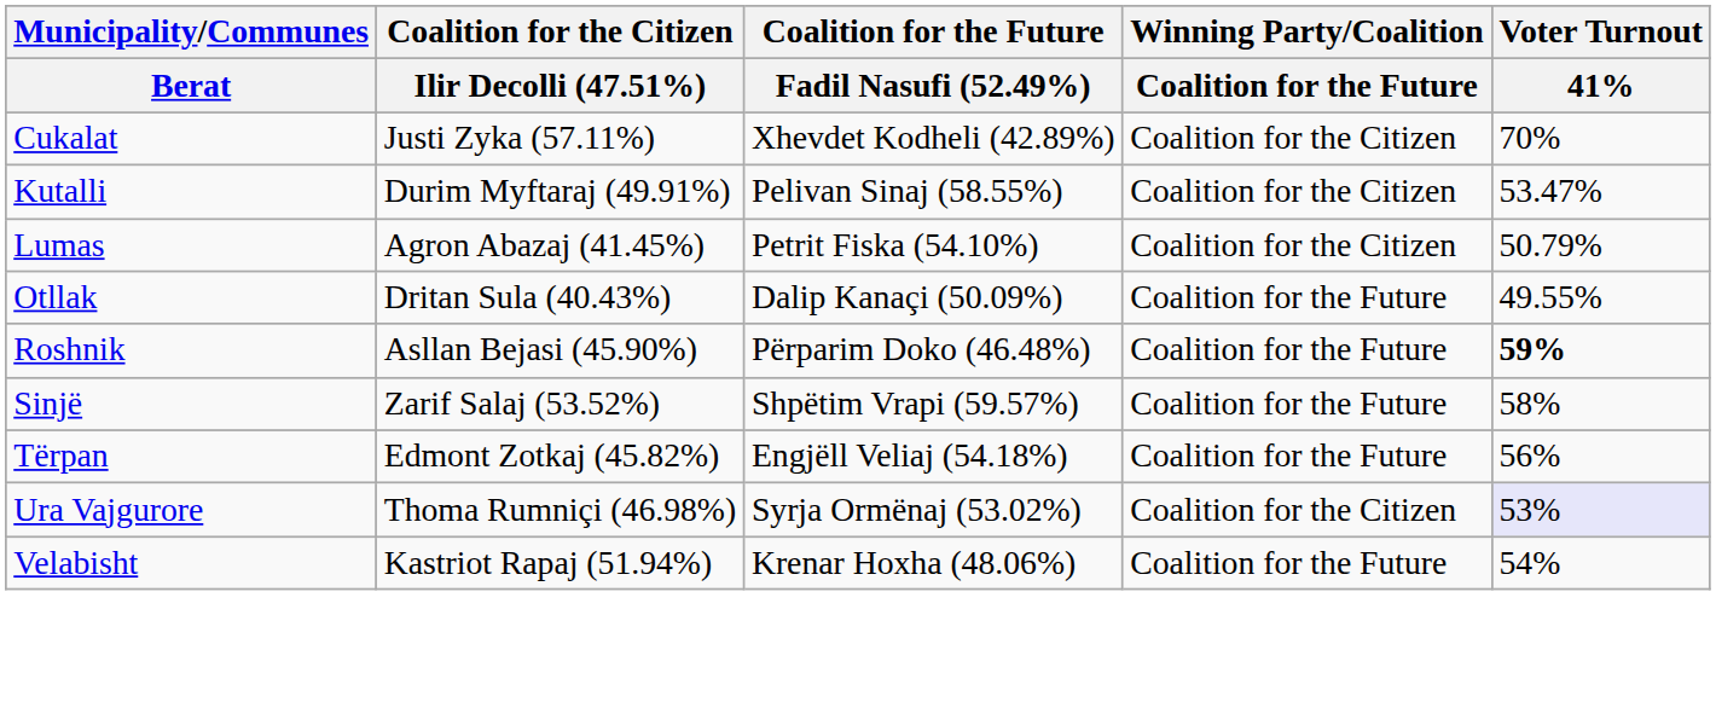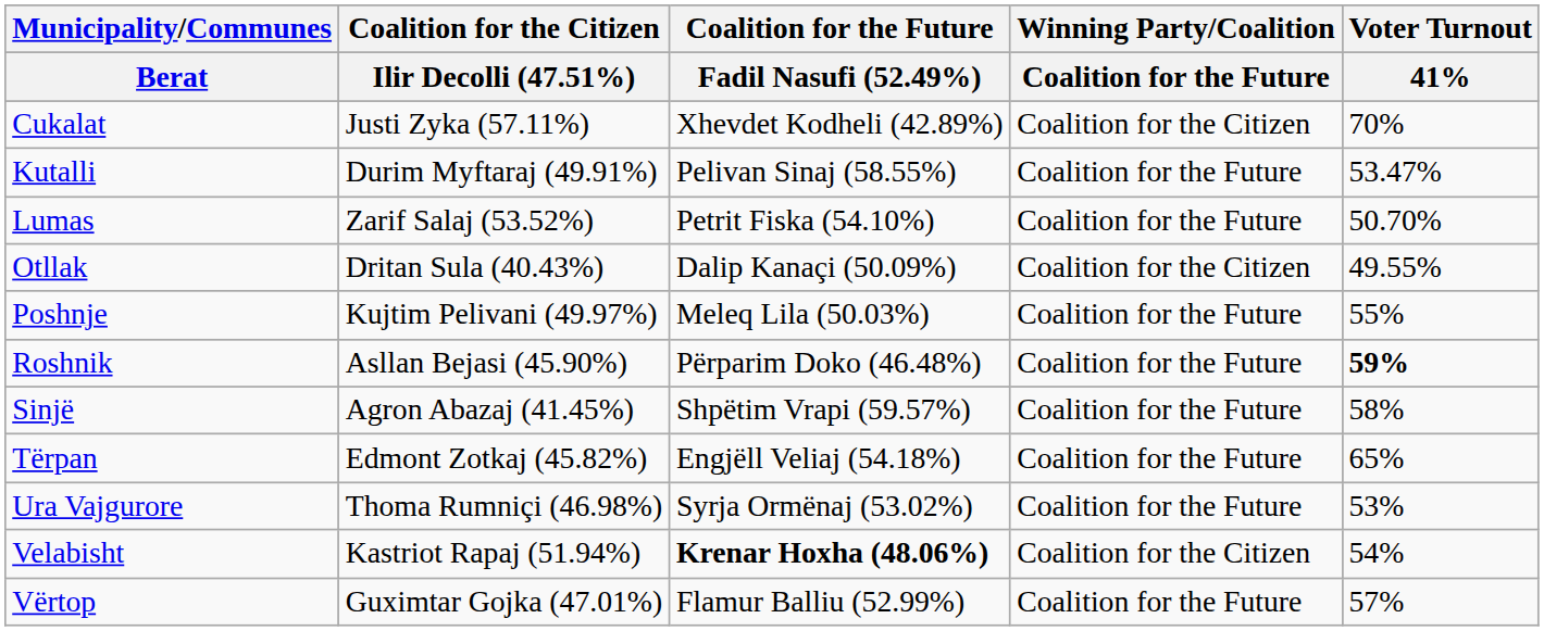 <table class="wikitable">
 <tr>
 <th><a href='#'>Municipality</a>/<a href='#'>Communes</a></th>
 <th>Coalition for the Citizen</th>
 <th>Coalition for the Future</th>
 <th>Winning Party/Coalition</th>
 <th>Voter Turnout</th>
 </tr>
 <tr>
 <th><a href='#'>Berat</a></th>
 <th>Ilir Decolli (47.51%)</th>
 <th>Fadil Nasufi (52.49%)</th>
 <th>Coalition for the Future</th>
 <th>41%</th>
 </tr>
 <tr>
 <td><a href='#'>Cukalat</a></td>
 <td>Justi Zyka (57.11%)</td>
 <td>Xhevdet Kodheli (42.89%)</td>
 <td>Coalition for the Citizen</td>
 <td>70%</td>
 </tr>
 <tr>
 <td><a href='#'>Kutalli</a></td>
 <td>Durim Myftaraj (49.91%)</td>
 <td>Pelivan Sinaj (58.55%)</td>
-<td>Coalition for the Citizen</td>
+<td>Coalition for the Future</td>
 <td>53.47%</td>
 </tr>
 <tr>
 <td><a href='#'>Lumas</a></td>
-<td>Agron Abazaj (41.45%)</td>
+<td>Zarif Salaj (53.52%)</td>
 <td>Petrit Fiska (54.10%)</td>
-<td>Coalition for the Citizen</td>
-<td>50.79%</td>
+<td>Coalition for the Future</td>
+<td>50.70%</td>
 </tr>
 <tr>
 <td><a href='#'>Otllak</a></td>
 <td>Dritan Sula (40.43%)</td>
 <td>Dalip Kanaçi (50.09%)</td>
+<td>Coalition for the Citizen</td>
+<td>49.55%</td>
+</tr>
+<tr>
+<td><a href='#'>Poshnje</a></td>
+<td>Kujtim Pelivani (49.97%)</td>
+<td>Meleq Lila (50.03%)</td>
 <td>Coalition for the Future</td>
-<td>49.55%</td>
+<td>55%</td>
 </tr>
 <tr>
 <td><a href='#'>Roshnik</a></td>
 <td>Asllan Bejasi (45.90%)</td>
 <td>Përparim Doko (46.48%)</td>
 <td>Coalition for the Future</td>
 <td><strong>59%</strong></td>
 </tr>
 <tr>
 <td><a href='#'>Sinjë</a></td>
-<td>Zarif Salaj (53.52%)</td>
+<td>Agron Abazaj (41.45%)</td>
 <td>Shpëtim Vrapi (59.57%)</td>
 <td>Coalition for the Future</td>
 <td>58%</td>
 </tr>
 <tr>
 <td><a href='#'>Tërpan</a></td>
 <td>Edmont Zotkaj (45.82%)</td>
 <td>Engjëll Veliaj (54.18%)</td>
 <td>Coalition for the Future</td>
-<td>56%</td>
+<td>65%</td>
 </tr>
 <tr>
 <td><a href='#'>Ura Vajgurore</a></td>
 <td>Thoma Rumniçi (46.98%)</td>
 <td>Syrja Ormënaj (53.02%)</td>
-<td>Coalition for the Citizen</td>
-<td style="background: lavender;">53%</td>
+<td>Coalition for the Future</td>
+<td>53%</td>
 </tr>
 <tr>
 <td><a href='#'>Velabisht</a></td>
 <td>Kastriot Rapaj (51.94%)</td>
-<td>Krenar Hoxha (48.06%)</td>
-<td>Coalition for the Future</td>
+<td><strong>Krenar Hoxha (48.06%)</strong></td>
+<td>Coalition for the Citizen</td>
 <td>54%</td>
 </tr>
+<tr>
+<td><a href='#'>Vërtop</a></td>
+<td>Guximtar Gojka (47.01%)</td>
+<td>Flamur Balliu (52.99%)</td>
+<td>Coalition for the Future</td>
+<td>57%</td>
+</tr>
 </table>
